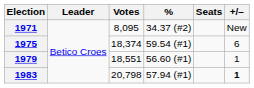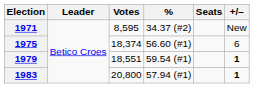 <table class=wikitable style=text-align:center>
 <tr>
 <th>Election</th>
 <th>Leader</th>
 <th>Votes</th>
 <th>%</th>
 <th>Seats</th>
 <th>+/–</th>
 </tr>
 <tr>
 <th><a href='#'>1971</a></th>
 <td rowspan=4><a href='#'>Betico Croes</a></td>
-<td>8,095</td>
+<td>8,595</td>
 <td>34.37 (#2)</td>
 <td></td>
 <td>New</td>
 </tr>
 <tr>
 <th><a href='#'>1975</a></th>
 <td>18,374</td>
-<td>59.54 (#1)</td>
+<td>56.60 (#1)</td>
 <td></td>
 <td> 6</td>
 </tr>
 <tr>
 <th><a href='#'>1979</a></th>
 <td>18,551</td>
-<td>56.60 (#1)</td>
+<td>59.54 (#1)</td>
 <td></td>
-<td> 1</td>
+<td><strong> 1</strong></td>
 </tr>
 <tr>
 <th><a href='#'>1983</a></th>
-<td>20,798</td>
+<td>20,800</td>
 <td>57.94 (#1)</td>
 <td></td>
 <td><strong> 1</strong></td>
 </tr>
 </table>
